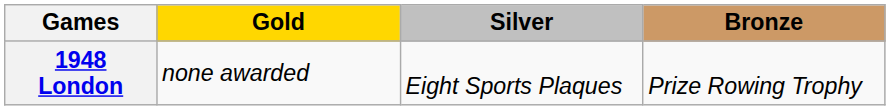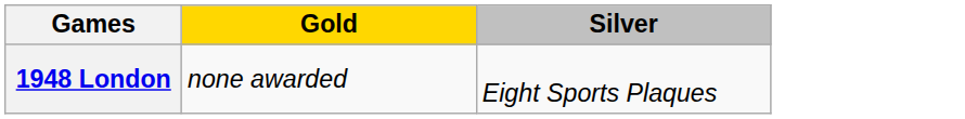 <table class="wikitable plainrowheaders">
 <tr>
 <th scope="col" style="width:105px;">Games</th>
 <th scope="col" style="background-color:gold; width:180px;">Gold</th>
 <th scope="col" style="background-color:silver; width:180px;">Silver</th>
-<th scope="col" style="background-color:#cc9966; width:180px;">Bronze</th>
 </tr>
 <tr>
 <th scope="row"><a href='#'>1948 London</a></th>
 <td><em>none awarded</em></td>
 <td><br><em>Eight Sports Plaques</em></td>
-<td><br><em>Prize Rowing Trophy</em></td>
 </tr>
 </table>
